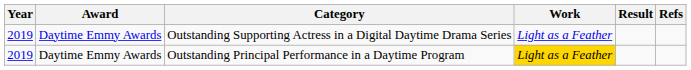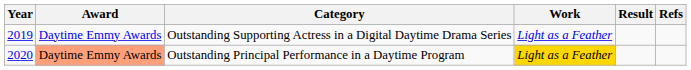 <table class="wikitable">
 <tr>
 <th>Year</th>
 <th>Award</th>
 <th>Category</th>
 <th>Work</th>
 <th>Result</th>
 <th>Refs</th>
 </tr>
 <tr>
 <td><a href='#'>2019</a></td>
 <td><a href='#'>Daytime Emmy Awards</a></td>
 <td>Outstanding Supporting Actress in a Digital Daytime Drama Series</td>
 <td><em><a href='#'>Light as a Feather</a></em></td>
 <td></td>
 <td style="text-align:center;"></td>
 </tr>
 <tr>
-<td><a href='#'>2019</a></td>
-<td>Daytime Emmy Awards</td>
+<td><a href='#'>2020</a></td>
+<td style="background: lightsalmon;">Daytime Emmy Awards</td>
 <td>Outstanding Principal Performance in a Daytime Program</td>
 <td style="background: gold;"><em>Light as a Feather</em></td>
 <td></td>
 <td style="text-align:center;"></td>
 </tr>
 </table>
